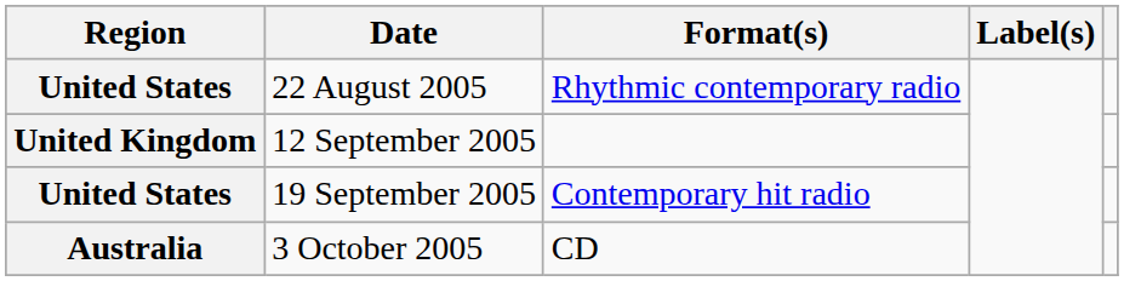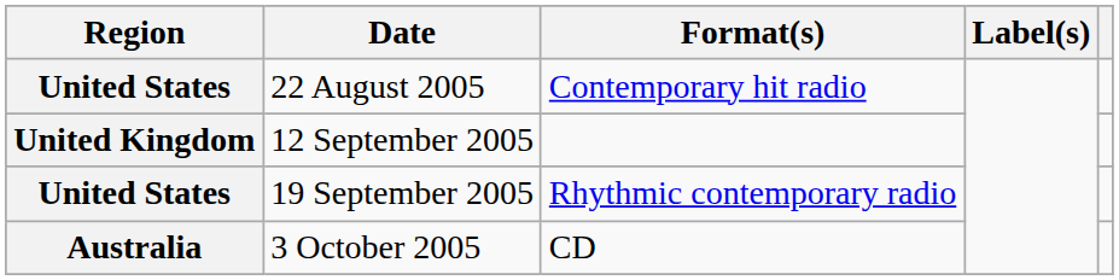 <table class="wikitable plainrowheaders">
 <tr>
 <th scope="col">Region</th>
 <th scope="col">Date</th>
 <th scope="col">Format(s)</th>
 <th scope="col">Label(s)</th>
 <th scope="col"></th>
 </tr>
 <tr>
 <th scope="row">United States</th>
 <td>22 August 2005</td>
-<td><a href='#'>Rhythmic contemporary radio</a></td>
+<td><a href='#'>Contemporary hit radio</a></td>
 <td rowspan="4"></td>
 <td align="center"></td>
 </tr>
 <tr>
 <th scope="row">United Kingdom</th>
 <td>12 September 2005</td>
 <td></td>
 <td align="center"></td>
 </tr>
 <tr>
 <th scope="row">United States</th>
 <td>19 September 2005</td>
-<td><a href='#'>Contemporary hit radio</a></td>
+<td><a href='#'>Rhythmic contemporary radio</a></td>
 <td align="center"></td>
 </tr>
 <tr>
 <th scope="row">Australia</th>
 <td>3 October 2005</td>
 <td>CD</td>
 <td align="center"></td>
 </tr>
 </table>
